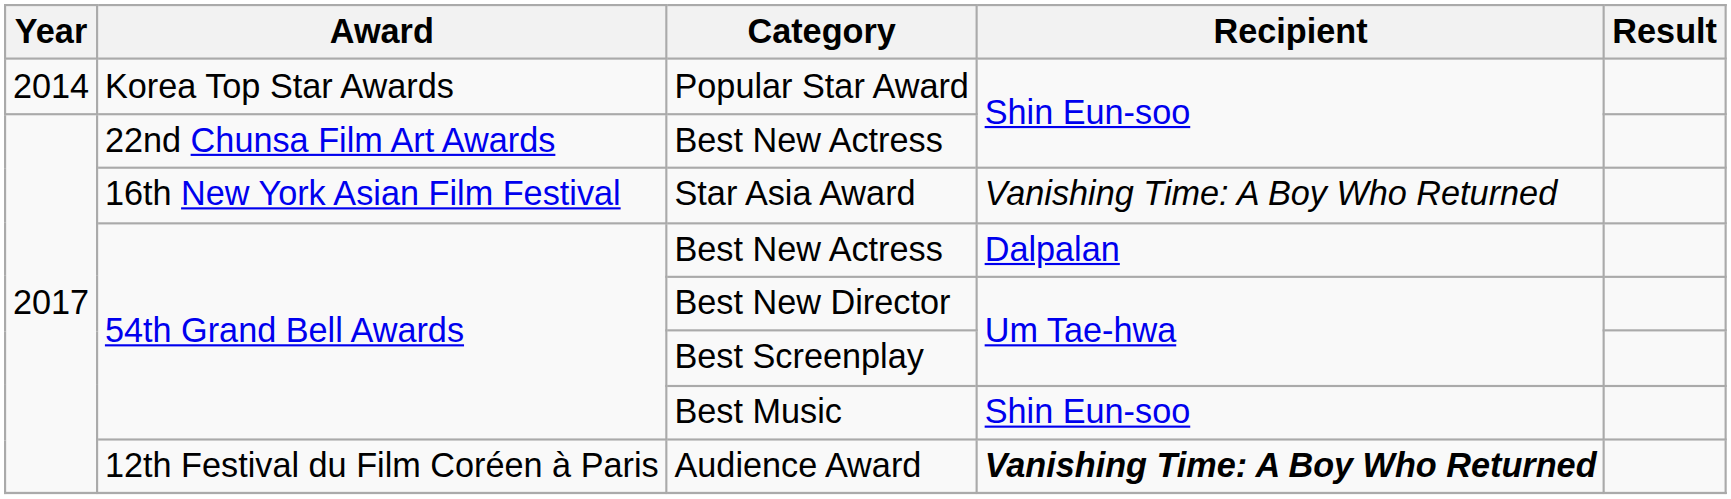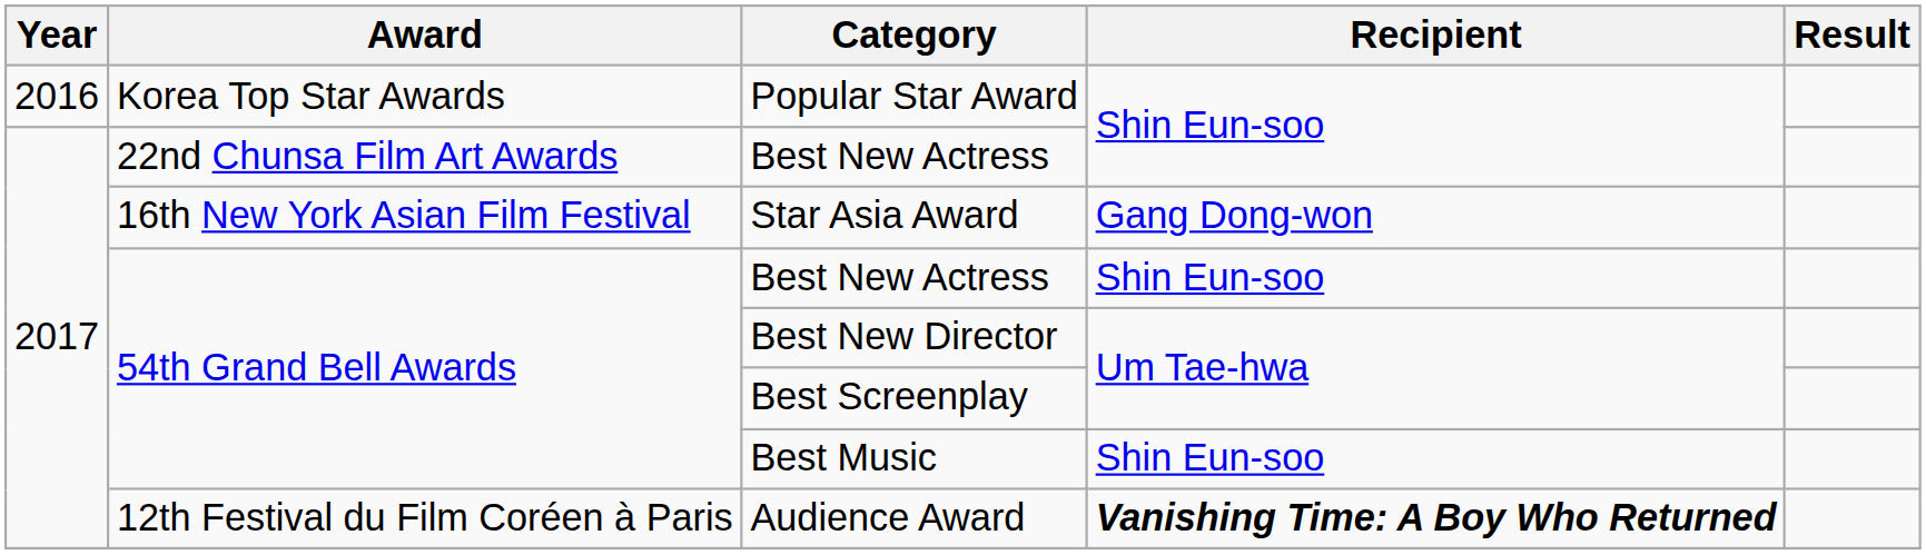 <table class="wikitable">
 <tr>
 <th>Year</th>
 <th>Award</th>
 <th>Category</th>
 <th>Recipient</th>
 <th>Result</th>
 </tr>
 <tr>
-<td>2014</td>
+<td>2016</td>
 <td>Korea Top Star Awards</td>
 <td>Popular Star Award</td>
 <td rowspan="2"><a href='#'>Shin Eun-soo</a></td>
 <td></td>
 </tr>
 <tr>
 <td rowspan="7">2017</td>
 <td>22nd <a href='#'>Chunsa Film Art Awards</a></td>
 <td>Best New Actress</td>
 <td></td>
 </tr>
 <tr>
 <td>16th <a href='#'>New York Asian Film Festival</a></td>
 <td>Star Asia Award</td>
-<td><em>Vanishing Time: A Boy Who Returned</em></td>
+<td><a href='#'>Gang Dong-won</a></td>
 <td></td>
 </tr>
 <tr>
 <td rowspan="4"><a href='#'>54th Grand Bell Awards</a></td>
 <td>Best New Actress</td>
-<td><a href='#'>Dalpalan</a></td>
+<td><a href='#'>Shin Eun-soo</a></td>
 <td></td>
 </tr>
 <tr>
 <td>Best New Director</td>
 <td rowspan="2"><a href='#'>Um Tae-hwa</a></td>
 <td></td>
 </tr>
 <tr>
 <td>Best Screenplay</td>
 <td></td>
 </tr>
 <tr>
 <td>Best Music</td>
 <td><a href='#'>Shin Eun-soo</a></td>
 <td></td>
 </tr>
 <tr>
 <td>12th Festival du Film Coréen à Paris</td>
 <td>Audience Award</td>
 <td><strong><em>Vanishing Time: A Boy Who Returned</em></strong></td>
 <td></td>
 </tr>
 <tr>
 </tr>
 </table>
